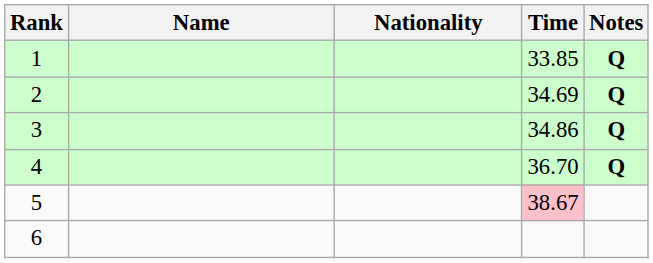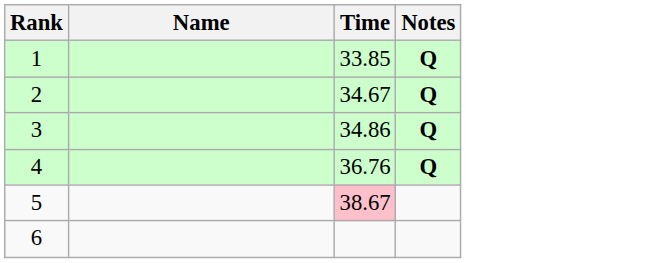 <table class="wikitable sortable" style="text-align:center">
 <tr>
 <th>Rank</th>
 <th style="width:180px">Name</th>
-<th style="width:125px">Nationality</th>
 <th>Time</th>
 <th>Notes</th>
 </tr>
 <tr style="background:#cfc;">
 <td>1</td>
-<td style="text-align:left;"></td>
 <td style="text-align:left;"></td>
 <td>33.85</td>
 <td><strong>Q</strong></td>
 </tr>
 <tr style="background:#cfc;">
 <td>2</td>
 <td style="text-align:left;"></td>
-<td style="text-align:left;"></td>
-<td>34.69</td>
+<td>34.67</td>
 <td><strong>Q</strong></td>
 </tr>
 <tr style="background:#cfc;">
 <td>3</td>
-<td style="text-align:left;"></td>
 <td style="text-align:left;"></td>
 <td>34.86</td>
 <td><strong>Q</strong></td>
 </tr>
 <tr style="background:#cfc;">
 <td>4</td>
 <td style="text-align:left;"></td>
-<td style="text-align:left;"></td>
-<td>36.70</td>
+<td>36.76</td>
 <td><strong>Q</strong></td>
 </tr>
 <tr>
 <td>5</td>
-<td style="text-align:left;"></td>
 <td style="text-align:left;"></td>
 <td style="background: pink;">38.67</td>
 <td></td>
 </tr>
 <tr>
 <td>6</td>
 <td style="text-align:left;"></td>
-<td style="text-align:left;"></td>
 <td></td>
 <td></td>
 </tr>
 </table>
